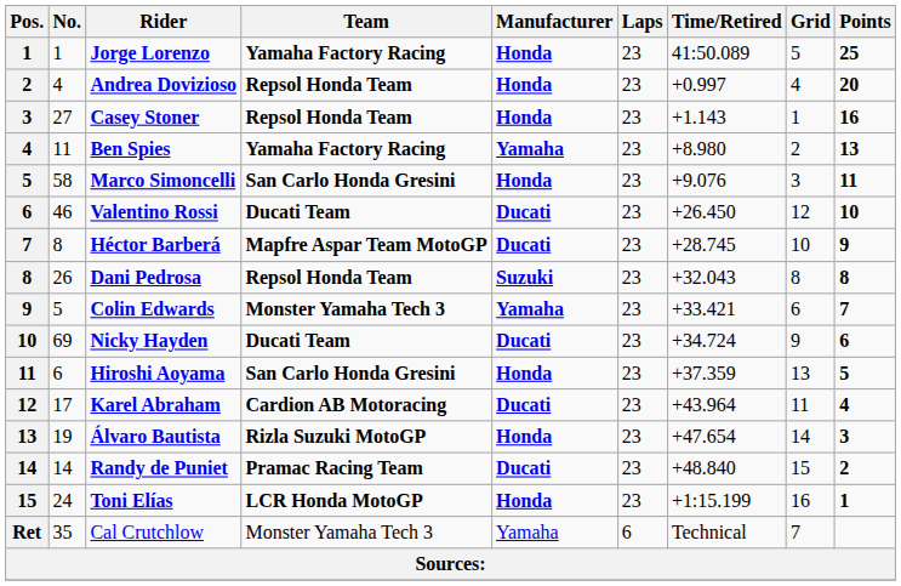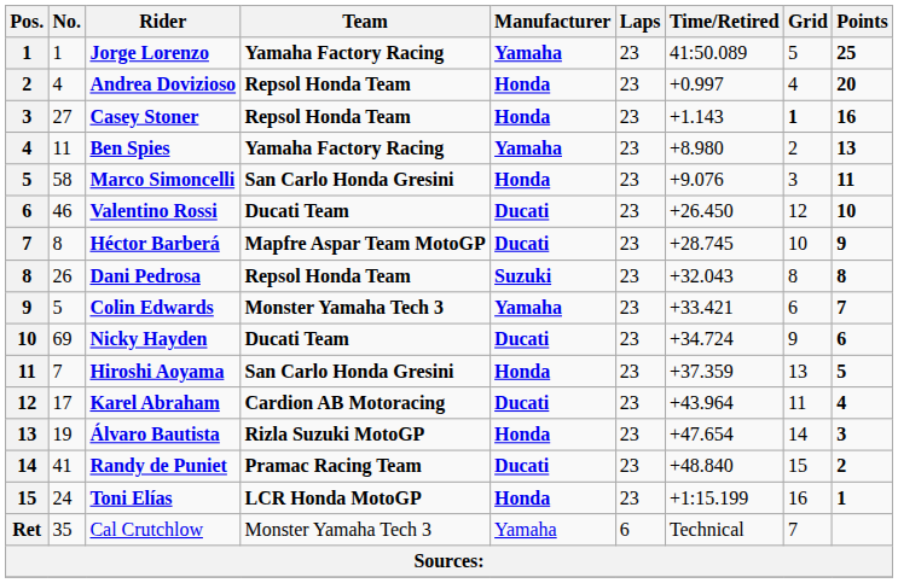 <table class="wikitable" style="font-size: 95%;">
 <tr>
 <th>Pos.</th>
 <th>No.</th>
 <th>Rider</th>
 <th>Team</th>
 <th>Manufacturer</th>
 <th>Laps</th>
 <th>Time/Retired</th>
 <th>Grid</th>
 <th>Points</th>
 </tr>
 <tr>
 <th>1</th>
 <td>1</td>
 <td> <strong><a href='#'>Jorge Lorenzo</a></strong></td>
 <td><strong>Yamaha Factory Racing</strong></td>
-<td><strong><a href='#'>Honda</a></strong></td>
+<td><strong><a href='#'>Yamaha</a></strong></td>
 <td>23</td>
 <td>41:50.089</td>
 <td>5</td>
 <td><strong>25</strong></td>
 </tr>
 <tr>
 <th>2</th>
 <td>4</td>
 <td> <strong><a href='#'>Andrea Dovizioso</a></strong></td>
 <td><strong>Repsol Honda Team</strong></td>
 <td><strong><a href='#'>Honda</a></strong></td>
 <td>23</td>
 <td>+0.997</td>
 <td>4</td>
 <td><strong>20</strong></td>
 </tr>
 <tr>
 <th>3</th>
 <td>27</td>
 <td> <strong><a href='#'>Casey Stoner</a></strong></td>
 <td><strong>Repsol Honda Team</strong></td>
 <td><strong><a href='#'>Honda</a></strong></td>
 <td>23</td>
 <td>+1.143</td>
-<td>1</td>
+<td><strong>1</strong></td>
 <td><strong>16</strong></td>
 </tr>
 <tr>
 <th>4</th>
 <td>11</td>
 <td> <strong><a href='#'>Ben Spies</a></strong></td>
 <td><strong>Yamaha Factory Racing</strong></td>
 <td><strong><a href='#'>Yamaha</a></strong></td>
 <td>23</td>
 <td>+8.980</td>
 <td>2</td>
 <td><strong>13</strong></td>
 </tr>
 <tr>
 <th>5</th>
 <td>58</td>
 <td> <strong><a href='#'>Marco Simoncelli</a></strong></td>
 <td><strong>San Carlo Honda Gresini</strong></td>
 <td><strong><a href='#'>Honda</a></strong></td>
 <td>23</td>
 <td>+9.076</td>
 <td>3</td>
 <td><strong>11</strong></td>
 </tr>
 <tr>
 <th>6</th>
 <td>46</td>
 <td> <strong><a href='#'>Valentino Rossi</a></strong></td>
 <td><strong>Ducati Team</strong></td>
 <td><strong><a href='#'>Ducati</a></strong></td>
 <td>23</td>
 <td>+26.450</td>
 <td>12</td>
 <td><strong>10</strong></td>
 </tr>
 <tr>
 <th>7</th>
 <td>8</td>
 <td> <strong><a href='#'>Héctor Barberá</a></strong></td>
 <td><strong>Mapfre Aspar Team MotoGP</strong></td>
 <td><strong><a href='#'>Ducati</a></strong></td>
 <td>23</td>
 <td>+28.745</td>
 <td>10</td>
 <td><strong>9</strong></td>
 </tr>
 <tr>
 <th>8</th>
 <td>26</td>
 <td> <strong><a href='#'>Dani Pedrosa</a></strong></td>
 <td><strong>Repsol Honda Team</strong></td>
 <td><strong><a href='#'>Suzuki</a></strong></td>
 <td>23</td>
 <td>+32.043</td>
 <td>8</td>
 <td><strong>8</strong></td>
 </tr>
 <tr>
 <th>9</th>
 <td>5</td>
 <td> <strong><a href='#'>Colin Edwards</a></strong></td>
 <td><strong>Monster Yamaha Tech 3</strong></td>
 <td><strong><a href='#'>Yamaha</a></strong></td>
 <td>23</td>
 <td>+33.421</td>
 <td>6</td>
 <td><strong>7</strong></td>
 </tr>
 <tr>
 <th>10</th>
 <td>69</td>
 <td> <strong><a href='#'>Nicky Hayden</a></strong></td>
 <td><strong>Ducati Team</strong></td>
 <td><strong><a href='#'>Ducati</a></strong></td>
 <td>23</td>
 <td>+34.724</td>
 <td>9</td>
 <td><strong>6</strong></td>
 </tr>
 <tr>
 <th>11</th>
-<td>6</td>
+<td>7</td>
 <td> <strong><a href='#'>Hiroshi Aoyama</a></strong></td>
 <td><strong>San Carlo Honda Gresini</strong></td>
 <td><strong><a href='#'>Honda</a></strong></td>
 <td>23</td>
 <td>+37.359</td>
 <td>13</td>
 <td><strong>5</strong></td>
 </tr>
 <tr>
 <th>12</th>
 <td>17</td>
 <td> <strong><a href='#'>Karel Abraham</a></strong></td>
 <td><strong>Cardion AB Motoracing</strong></td>
 <td><strong><a href='#'>Ducati</a></strong></td>
 <td>23</td>
 <td>+43.964</td>
 <td>11</td>
 <td><strong>4</strong></td>
 </tr>
 <tr>
 <th>13</th>
 <td>19</td>
 <td> <strong><a href='#'>Álvaro Bautista</a></strong></td>
 <td><strong>Rizla Suzuki MotoGP</strong></td>
 <td><strong><a href='#'>Honda</a></strong></td>
 <td>23</td>
 <td>+47.654</td>
 <td>14</td>
 <td><strong>3</strong></td>
 </tr>
 <tr>
 <th>14</th>
-<td>14</td>
+<td>41</td>
 <td> <strong><a href='#'>Randy de Puniet</a></strong></td>
 <td><strong>Pramac Racing Team</strong></td>
 <td><strong><a href='#'>Ducati</a></strong></td>
 <td>23</td>
 <td>+48.840</td>
 <td>15</td>
 <td><strong>2</strong></td>
 </tr>
 <tr>
 <th>15</th>
 <td>24</td>
 <td> <strong><a href='#'>Toni Elías</a></strong></td>
 <td><strong>LCR Honda MotoGP</strong></td>
 <td><strong><a href='#'>Honda</a></strong></td>
 <td>23</td>
 <td>+1:15.199</td>
 <td>16</td>
 <td><strong>1</strong></td>
 </tr>
 <tr>
 <th>Ret</th>
 <td>35</td>
 <td> <a href='#'>Cal Crutchlow</a></td>
 <td>Monster Yamaha Tech 3</td>
 <td><a href='#'>Yamaha</a></td>
 <td>6</td>
 <td>Technical</td>
 <td>7</td>
 <td></td>
 </tr>
 <tr>
 <th colspan=9>Sources: </th>
 </tr>
 <tr>
 </tr>
 </table>
